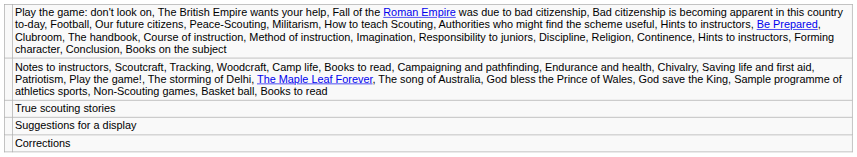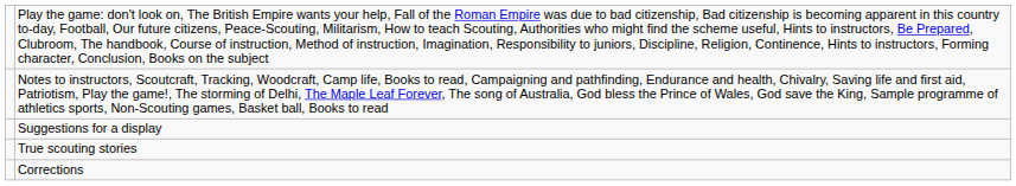 <table class=wikitable>
 <tr>
 <td> </td>
 <td>Play the game: don't look on, The British Empire wants your help, Fall of the <a href='#'>Roman Empire</a> was due to bad citizenship, Bad citizenship is becoming apparent in this country to-day, Football, Our future citizens, Peace-Scouting, Militarism, How to teach Scouting, Authorities who might find the scheme useful, Hints to instructors, <a href='#'>Be Prepared</a>, Clubroom, The handbook, Course of instruction, Method of instruction, Imagination, Responsibility to juniors, Discipline, Religion, Continence, Hints to instructors, Forming character, Conclusion, Books on the subject</td>
 </tr>
 <tr>
 <td> </td>
 <td>Notes to instructors, Scoutcraft, Tracking, Woodcraft, Camp life, Books to read, Campaigning and pathfinding, Endurance and health, Chivalry, Saving life and first aid, Patriotism, Play the game!, The storming of Delhi, <a href='#'>The Maple Leaf Forever</a>, The song of Australia, God bless the Prince of Wales, God save the King, Sample programme of athletics sports, Non-Scouting games, Basket ball, Books to read</td>
 </tr>
 <tr>
 <td> </td>
-<td>True scouting stories</td>
+<td>Suggestions for a display</td>
 </tr>
 <tr>
 <td> </td>
-<td>Suggestions for a display</td>
+<td>True scouting stories</td>
 </tr>
 <tr>
 <td> </td>
 <td>Corrections</td>
 </tr>
 </table>
